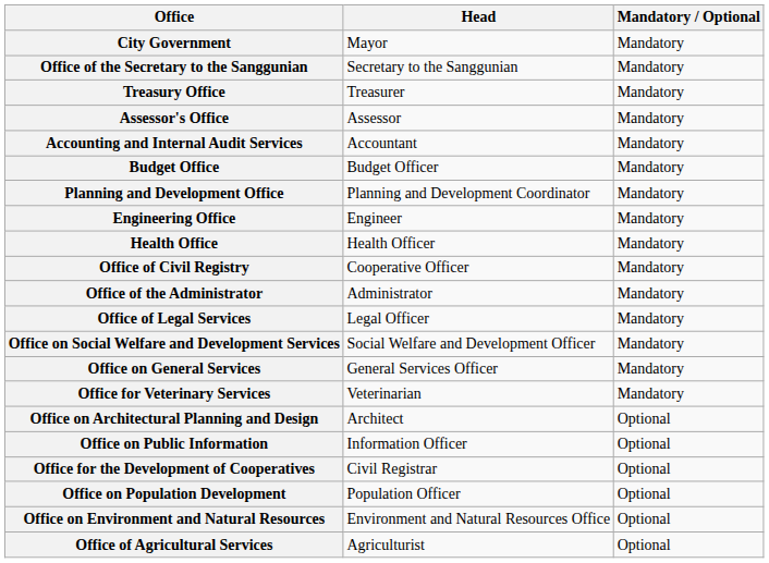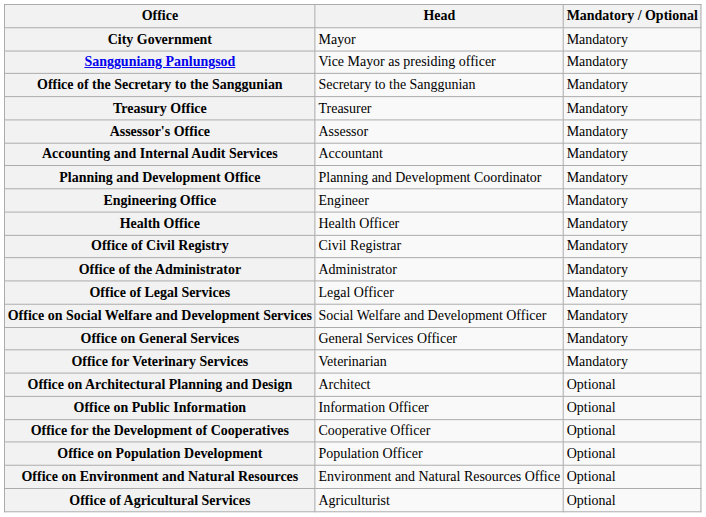 <table class="wikitable" style=";font-size:90%;">
 <tr>
 <th scope="col">Office</th>
 <th scope="col">Head</th>
 <th scope="col">Mandatory / Optional</th>
 </tr>
 <tr>
 <th scope="row">City Government</th>
 <td>Mayor</td>
+<td>Mandatory</td>
+</tr>
+<tr>
+<th scope="row"><a href='#'>Sangguniang Panlungsod</a><br></th>
+<td>Vice Mayor as presiding officer</td>
 <td>Mandatory</td>
 </tr>
 <tr>
 <th scope="row">Office of the Secretary to the Sanggunian</th>
 <td>Secretary to the Sanggunian</td>
 <td>Mandatory</td>
 </tr>
 <tr>
 <th scope="row">Treasury Office</th>
 <td>Treasurer</td>
 <td>Mandatory</td>
 </tr>
 <tr>
 <th scope="row">Assessor's Office</th>
 <td>Assessor</td>
 <td>Mandatory</td>
 </tr>
 <tr>
 <th scope="row">Accounting and Internal Audit Services</th>
 <td>Accountant</td>
 <td>Mandatory</td>
 </tr>
 <tr>
-<th scope="row">Budget Office</th>
-<td>Budget Officer</td>
-<td>Mandatory</td>
-</tr>
-<tr>
 <th scope="row">Planning and Development Office</th>
 <td>Planning and Development Coordinator</td>
 <td>Mandatory</td>
 </tr>
 <tr>
 <th scope="row">Engineering Office</th>
 <td>Engineer</td>
 <td>Mandatory</td>
 </tr>
 <tr>
 <th scope="row">Health Office</th>
 <td>Health Officer</td>
 <td>Mandatory</td>
 </tr>
 <tr>
 <th scope="row">Office of Civil Registry</th>
-<td>Cooperative Officer</td>
+<td>Civil Registrar</td>
 <td>Mandatory</td>
 </tr>
 <tr>
 <th scope="row">Office of the Administrator</th>
 <td>Administrator</td>
 <td>Mandatory</td>
 </tr>
 <tr>
 <th scope="row">Office of Legal Services</th>
 <td>Legal Officer</td>
 <td>Mandatory</td>
 </tr>
 <tr>
 <th scope="row">Office on Social Welfare and Development Services</th>
 <td>Social Welfare and Development Officer</td>
 <td>Mandatory</td>
 </tr>
 <tr>
 <th scope="row">Office on General Services</th>
 <td>General Services Officer</td>
 <td>Mandatory</td>
 </tr>
 <tr>
 <th scope="row">Office for Veterinary Services</th>
 <td>Veterinarian</td>
 <td>Mandatory</td>
 </tr>
 <tr>
 <th scope="row">Office on Architectural Planning and Design</th>
 <td>Architect</td>
 <td>Optional</td>
 </tr>
 <tr>
 <th scope="row">Office on Public Information</th>
 <td>Information Officer</td>
 <td>Optional</td>
 </tr>
 <tr>
 <th scope="row">Office for the Development of Cooperatives</th>
-<td>Civil Registrar</td>
+<td>Cooperative Officer</td>
 <td>Optional</td>
 </tr>
 <tr>
 <th scope="row">Office on Population Development</th>
 <td>Population Officer</td>
 <td>Optional</td>
 </tr>
 <tr>
 <th scope="row">Office on Environment and Natural Resources</th>
 <td>Environment and Natural Resources Office</td>
 <td>Optional</td>
 </tr>
 <tr>
 <th scope="row">Office of Agricultural Services</th>
 <td>Agriculturist</td>
 <td>Optional</td>
 </tr>
 </table>
